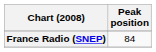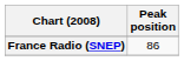 <table class="wikitable sortable plainrowheaders" style="text-align:center">
 <tr>
 <th>Chart (2008)</th>
 <th>Peak<br>position</th>
 </tr>
 <tr>
 </tr>
 <tr>
 </tr>
 <tr>
 </tr>
 <tr>
 </tr>
 <tr>
 <th scope="row">France Radio (<a href='#'>SNEP</a>)</th>
-<td align="center">84</td>
+<td align="center">86</td>
 </tr>
 <tr>
 </tr>
 <tr>
 </tr>
 <tr>
 </tr>
 <tr>
 </tr>
 <tr>
 </tr>
 <tr>
 </tr>
 <tr>
 </tr>
 </table>
